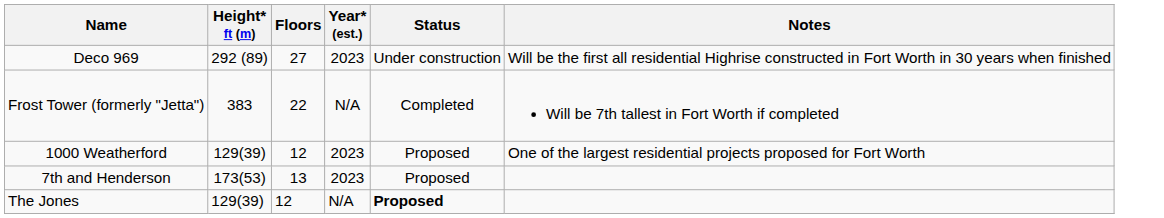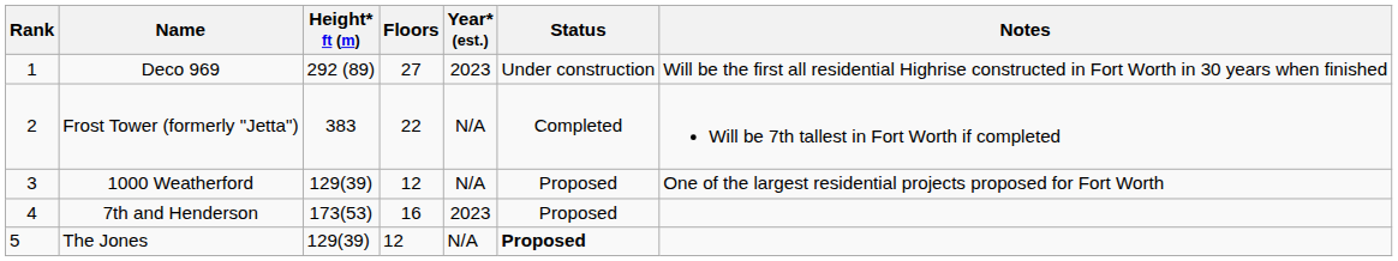 <table class="wikitable sortable">
 <tr>
+<th>Rank</th>
 <th>Name</th>
 <th>Height*<br><small><a href='#'>ft</a> (<a href='#'>m</a>)</small></th>
 <th>Floors</th>
 <th>Year*<br><small>(est.)</small></th>
 <th>Status</th>
 <th class="unsortable">Notes</th>
 </tr>
 <tr>
+<td align="center">1</td>
 <td align="center">Deco 969</td>
 <td align="center">292 (89)</td>
 <td align="center">27</td>
 <td align="center">2023</td>
 <td align="center">Under construction</td>
 <td>Will be the first all residential Highrise constructed in Fort Worth in 30 years when finished</td>
 </tr>
 <tr>
+<td align="center">2</td>
 <td align="center">Frost Tower (formerly "Jetta")</td>
 <td align="center">383</td>
 <td align="center">22</td>
 <td align="center">N/A</td>
 <td align="center">Completed</td>
 <td><br><ul><li>Will be 7th tallest in Fort Worth if completed</li></ul></td>
 </tr>
 <tr>
+<td align="center">3</td>
 <td align="center">1000 Weatherford</td>
 <td align="center">129(39)</td>
 <td align="center">12</td>
-<td align="center">2023</td>
+<td align="center">N/A</td>
 <td align="center">Proposed</td>
 <td>One of the largest residential projects proposed for Fort Worth</td>
 </tr>
 <tr>
+<td align="center">4</td>
 <td align="center">7th and Henderson</td>
 <td align="center">173(53)</td>
-<td align="center">13</td>
+<td align="center">16</td>
 <td align="center">2023</td>
 <td align="center">Proposed</td>
 <td></td>
 </tr>
 <tr>
+<td>5</td>
 <td>The Jones</td>
 <td>129(39)</td>
 <td>12</td>
 <td>N/A</td>
 <td><strong>Proposed</strong></td>
 <td></td>
 </tr>
 </table>
